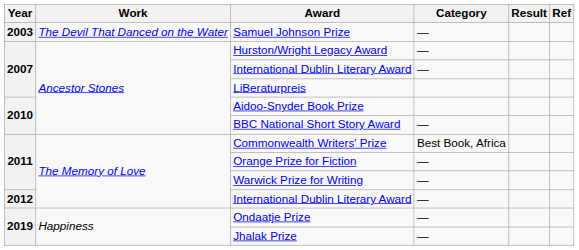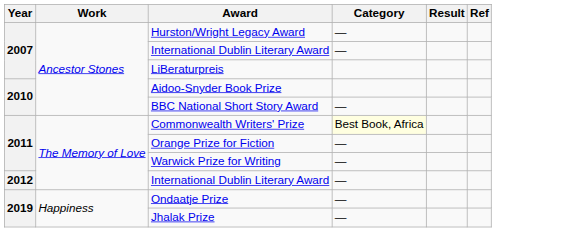 <table class="wikitable">
 <tr>
 <th>Year</th>
 <th>Work</th>
 <th>Award</th>
 <th>Category</th>
 <th>Result</th>
 <th>Ref</th>
-</tr>
-<tr>
-<th>2003</th>
-<td rowspan="1"><em><a href='#'>The Devil That Danced on the Water</a></em></td>
-<td><a href='#'>Samuel Johnson Prize</a></td>
-<td>—</td>
-<td></td>
-<td></td>
 </tr>
 <tr>
 <th rowspan="3">2007</th>
 <td rowspan="5"><em><a href='#'>Ancestor Stones</a></em></td>
 <td><a href='#'>Hurston/Wright Legacy Award</a></td>
 <td>—</td>
 <td></td>
 <td></td>
 </tr>
 <tr>
 <td><a href='#'>International Dublin Literary Award</a></td>
 <td>—</td>
 <td></td>
 <td></td>
 </tr>
 <tr>
 <td><a href='#'>LiBeraturpreis</a></td>
 <td></td>
 <td></td>
 <td></td>
 </tr>
 <tr>
 <th rowspan="2">2010</th>
 <td><a href='#'>Aidoo-Snyder Book Prize</a></td>
 <td></td>
 <td></td>
 <td></td>
 </tr>
 <tr>
 <td><a href='#'>BBC National Short Story Award</a></td>
 <td>—</td>
 <td></td>
 <td></td>
 </tr>
 <tr>
 <th rowspan="3">2011</th>
 <td rowspan="4"><em><a href='#'>The Memory of Love</a></em></td>
 <td><a href='#'>Commonwealth Writers' Prize</a></td>
-<td>Best Book, Africa</td>
+<td style="background: lightyellow;">Best Book, Africa</td>
 <td></td>
 <td></td>
 </tr>
 <tr>
 <td><a href='#'>Orange Prize for Fiction</a></td>
 <td>—</td>
 <td></td>
 <td></td>
 </tr>
 <tr>
 <td><a href='#'>Warwick Prize for Writing</a></td>
 <td>—</td>
 <td></td>
 <td></td>
 </tr>
 <tr>
 <th>2012</th>
 <td><a href='#'>International Dublin Literary Award</a></td>
 <td>—</td>
 <td></td>
 <td></td>
 </tr>
 <tr>
 <th rowspan="2">2019</th>
 <td rowspan="2"><em>Happiness</em></td>
 <td><a href='#'>Ondaatje Prize</a></td>
 <td>—</td>
 <td></td>
 <td></td>
 </tr>
 <tr>
 <td><a href='#'>Jhalak Prize</a></td>
 <td>—</td>
 <td></td>
 <td></td>
 </tr>
 </table>
